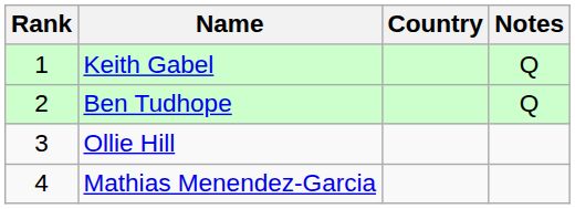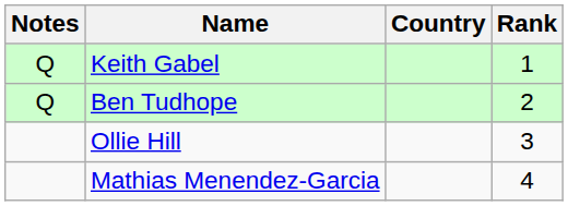 <table class="wikitable" style="text-align:center;">
 <tr>
-<th>Rank</th>
+<th>Notes</th>
 <th>Name</th>
 <th>Country</th>
-<th>Notes</th>
+<th>Rank</th>
 </tr>
 <tr bgcolor=ccffcc>
-<td>1</td>
+<td>Q</td>
 <td align=left><a href='#'>Keith Gabel</a></td>
 <td align=left></td>
-<td>Q</td>
+<td>1</td>
 </tr>
 <tr bgcolor=ccffcc>
-<td>2</td>
+<td>Q</td>
 <td align=left><a href='#'>Ben Tudhope</a></td>
 <td align=left></td>
-<td>Q</td>
+<td>2</td>
 </tr>
 <tr>
-<td>3</td>
+<td></td>
 <td align=left><a href='#'>Ollie Hill</a></td>
 <td align=left></td>
-<td></td>
+<td>3</td>
 </tr>
 <tr>
-<td>4</td>
+<td></td>
 <td align=left><a href='#'>Mathias Menendez-Garcia</a></td>
 <td align=left></td>
-<td></td>
+<td>4</td>
 </tr>
 </table>
